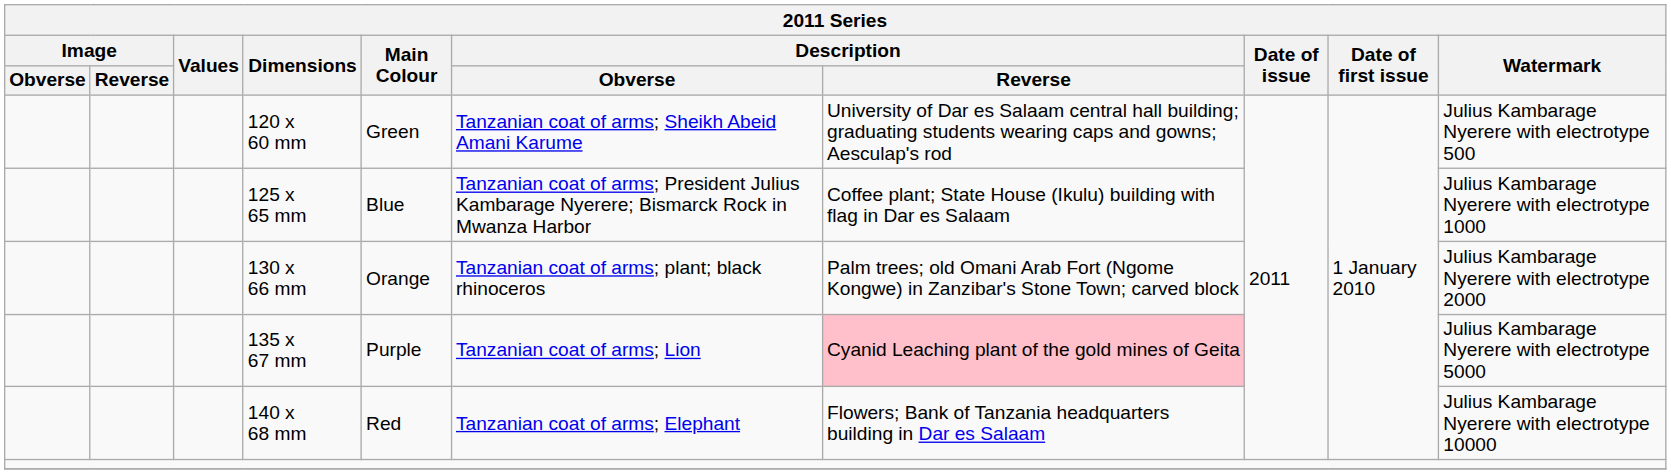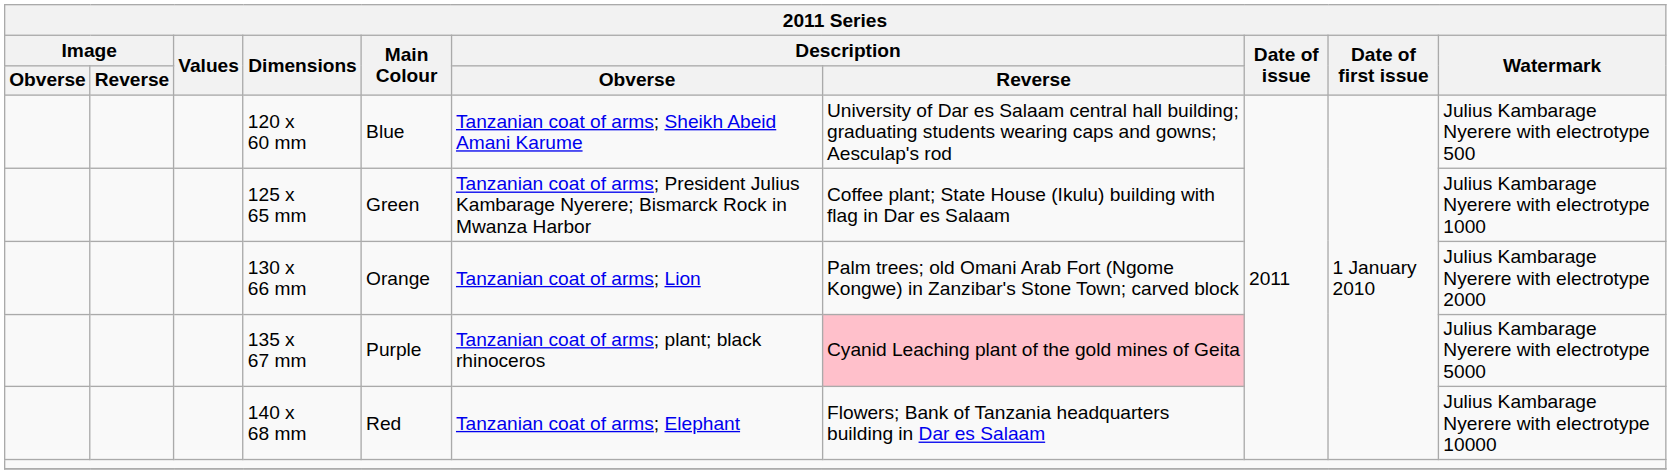 <table class="wikitable" style="font-size: 90%">
 <tr>
 <th colspan="10">2011 Series</th>
 </tr>
 <tr>
 <th colspan="2">Image</th>
 <th rowspan="2">Values</th>
 <th rowspan="2">Dimensions</th>
 <th rowspan="2">Main Colour</th>
 <th colspan="2">Description</th>
 <th rowspan="2">Date of issue</th>
 <th rowspan="2">Date of first issue</th>
 <th rowspan="2">Watermark</th>
 </tr>
 <tr>
 <th>Obverse</th>
 <th>Reverse</th>
 <th>Obverse</th>
 <th>Reverse</th>
 </tr>
 <tr>
 <td></td>
 <td></td>
 <td></td>
 <td>120 x 60 mm</td>
-<td>Green</td>
+<td>Blue</td>
 <td><a href='#'>Tanzanian coat of arms</a>; <a href='#'>Sheikh Abeid Amani Karume</a></td>
 <td>University of Dar es Salaam central hall building; graduating students wearing caps and gowns; Aesculap's rod</td>
 <td rowspan="5">2011</td>
 <td rowspan="5">1 January 2010</td>
 <td>Julius Kambarage Nyerere with electrotype 500</td>
 </tr>
 <tr>
 <td></td>
 <td></td>
 <td></td>
 <td>125 x 65 mm</td>
-<td>Blue</td>
+<td>Green</td>
 <td><a href='#'>Tanzanian coat of arms</a>; President Julius Kambarage Nyerere; Bismarck Rock in Mwanza Harbor</td>
 <td>Coffee plant; State House (Ikulu) building with flag in Dar es Salaam</td>
 <td>Julius Kambarage Nyerere with electrotype 1000</td>
 </tr>
 <tr>
 <td></td>
 <td></td>
 <td></td>
 <td>130 x 66 mm</td>
 <td>Orange</td>
-<td><a href='#'>Tanzanian coat of arms</a>; plant; black rhinoceros</td>
+<td><a href='#'>Tanzanian coat of arms</a>; <a href='#'>Lion</a></td>
 <td>Palm trees; old Omani Arab Fort (Ngome Kongwe) in Zanzibar's Stone Town; carved block</td>
 <td>Julius Kambarage Nyerere with electrotype 2000</td>
 </tr>
 <tr>
 <td></td>
 <td></td>
 <td></td>
 <td>135 x 67 mm</td>
 <td>Purple</td>
-<td><a href='#'>Tanzanian coat of arms</a>; <a href='#'>Lion</a></td>
+<td><a href='#'>Tanzanian coat of arms</a>; plant; black rhinoceros</td>
 <td style="background: pink;">Cyanid Leaching plant of the gold mines of Geita</td>
 <td>Julius Kambarage Nyerere with electrotype 5000</td>
 </tr>
 <tr>
 <td></td>
 <td></td>
 <td></td>
 <td>140 x 68 mm</td>
 <td>Red</td>
 <td><a href='#'>Tanzanian coat of arms</a>; <a href='#'>Elephant</a></td>
 <td>Flowers; Bank of Tanzania headquarters building in <a href='#'>Dar es Salaam</a></td>
 <td>Julius Kambarage Nyerere with electrotype 10000</td>
 </tr>
 <tr>
 <td colspan="10"></td>
 </tr>
 <tr>
 </tr>
 </table>
